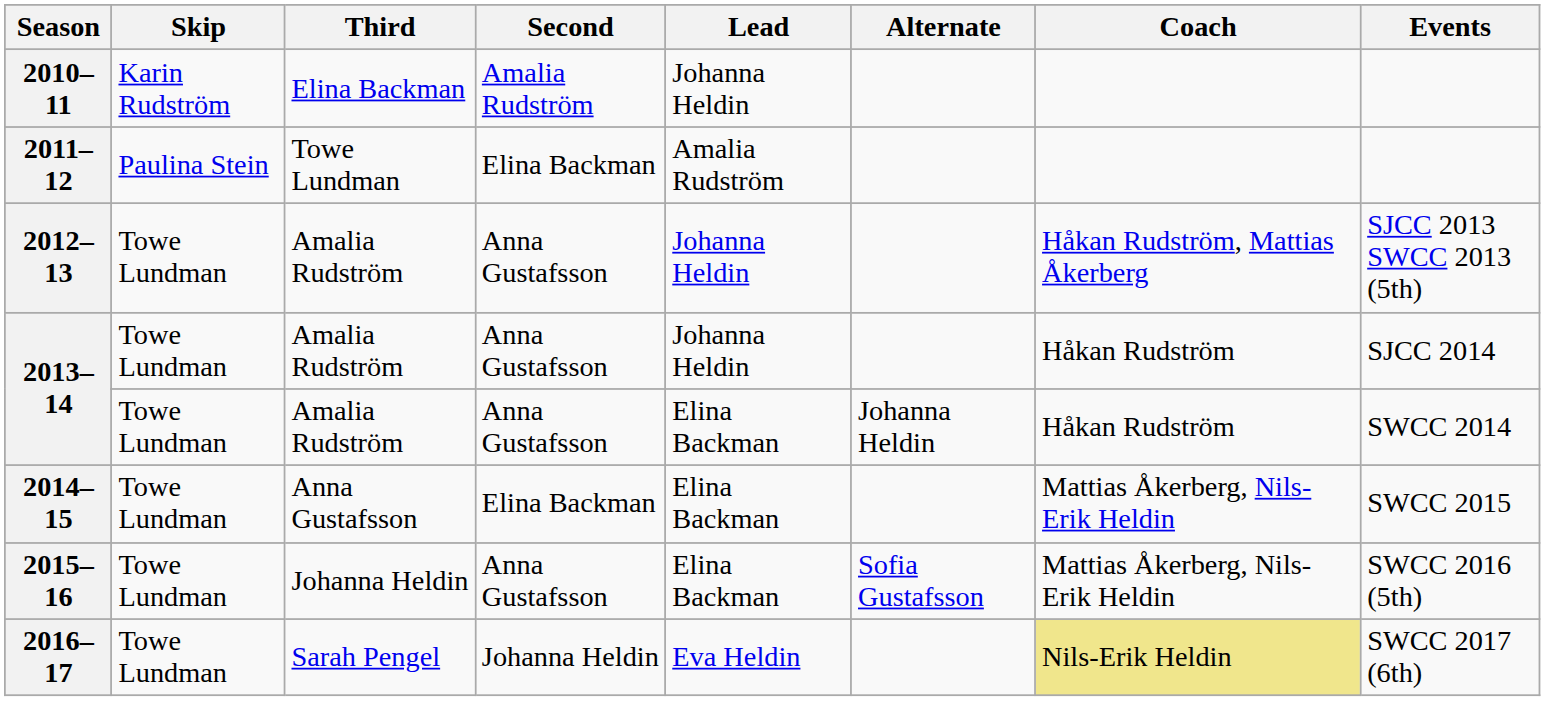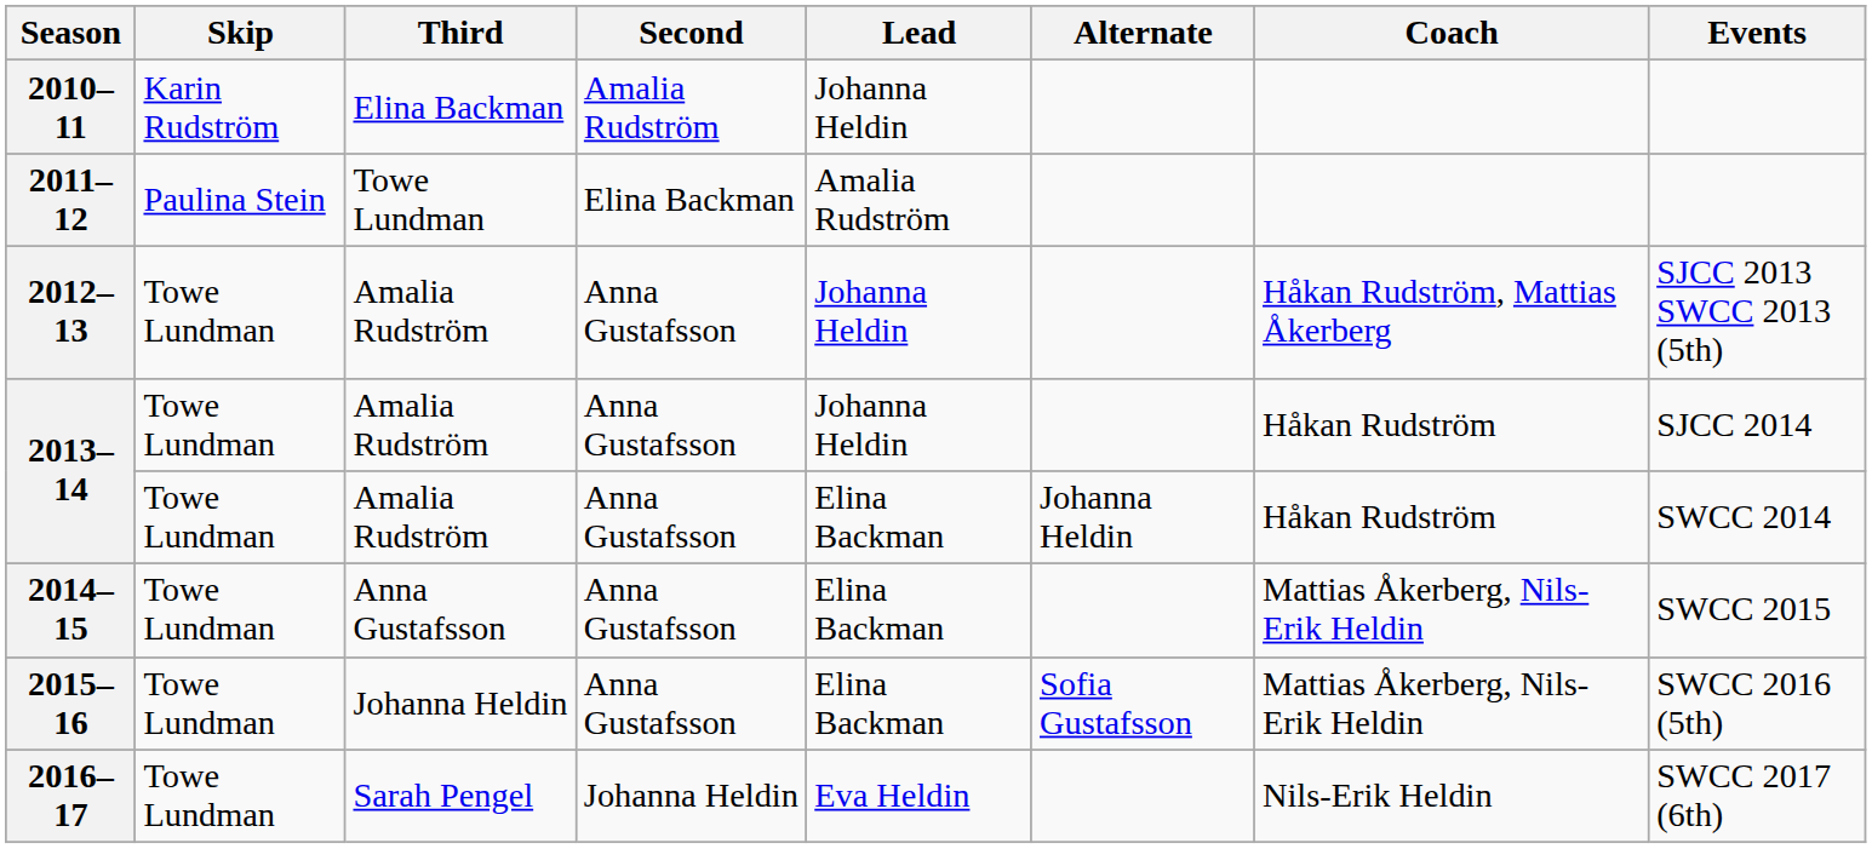 <table class="wikitable">
 <tr>
 <th scope="col">Season</th>
 <th scope="col">Skip</th>
 <th scope="col">Third</th>
 <th scope="col">Second</th>
 <th scope="col">Lead</th>
 <th scope="col">Alternate</th>
 <th scope="col">Coach</th>
 <th scope="col">Events</th>
 </tr>
 <tr>
 <th scope="row">2010–11</th>
 <td><a href='#'>Karin Rudström</a></td>
 <td><a href='#'>Elina Backman</a></td>
 <td><a href='#'>Amalia Rudström</a></td>
 <td>Johanna Heldin</td>
 <td></td>
 <td></td>
 <td></td>
 </tr>
 <tr>
 <th scope="row">2011–12</th>
 <td><a href='#'>Paulina Stein</a></td>
 <td>Towe Lundman</td>
 <td>Elina Backman</td>
 <td>Amalia Rudström</td>
 <td></td>
 <td></td>
 <td></td>
 </tr>
 <tr>
 <th scope="row">2012–13</th>
 <td>Towe Lundman</td>
 <td>Amalia Rudström</td>
 <td>Anna Gustafsson</td>
 <td><a href='#'>Johanna Heldin</a></td>
 <td></td>
 <td><a href='#'>Håkan Rudström</a>, <a href='#'>Mattias Åkerberg</a></td>
 <td><a href='#'>SJCC</a> 2013 <br><a href='#'>SWCC</a> 2013 (5th)</td>
 </tr>
 <tr>
 <th scope="row" rowspan=2>2013–14</th>
 <td>Towe Lundman</td>
 <td>Amalia Rudström</td>
 <td>Anna Gustafsson</td>
 <td>Johanna Heldin</td>
 <td></td>
 <td>Håkan Rudström</td>
 <td>SJCC 2014 </td>
 </tr>
 <tr>
 <td>Towe Lundman</td>
 <td>Amalia Rudström</td>
 <td>Anna Gustafsson</td>
 <td>Elina Backman</td>
 <td>Johanna Heldin</td>
 <td>Håkan Rudström</td>
 <td>SWCC 2014 </td>
 </tr>
 <tr>
 <th scope="row">2014–15</th>
 <td>Towe Lundman</td>
 <td>Anna Gustafsson</td>
-<td>Elina Backman</td>
+<td>Anna Gustafsson</td>
 <td>Elina Backman</td>
 <td></td>
 <td>Mattias Åkerberg, <a href='#'>Nils-Erik Heldin</a></td>
 <td>SWCC 2015 </td>
 </tr>
 <tr>
 <th scope="row">2015–16</th>
 <td>Towe Lundman</td>
 <td>Johanna Heldin</td>
 <td>Anna Gustafsson</td>
 <td>Elina Backman</td>
 <td><a href='#'>Sofia Gustafsson</a></td>
 <td>Mattias Åkerberg, Nils-Erik Heldin</td>
 <td>SWCC 2016 (5th)</td>
 </tr>
 <tr>
 <th scope="row">2016–17</th>
 <td>Towe Lundman</td>
 <td><a href='#'>Sarah Pengel</a></td>
 <td>Johanna Heldin</td>
 <td><a href='#'>Eva Heldin</a></td>
 <td></td>
-<td style="background: khaki;">Nils-Erik Heldin</td>
+<td>Nils-Erik Heldin</td>
 <td>SWCC 2017 (6th)</td>
 </tr>
 </table>
